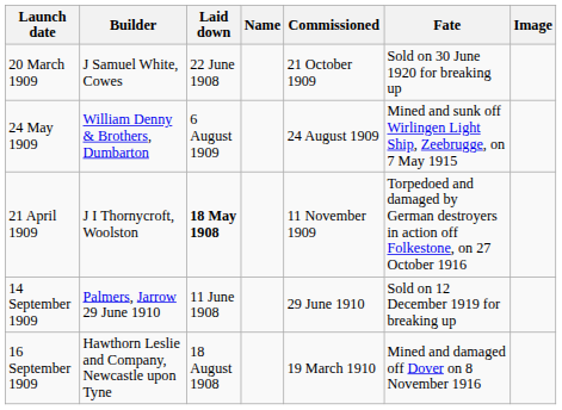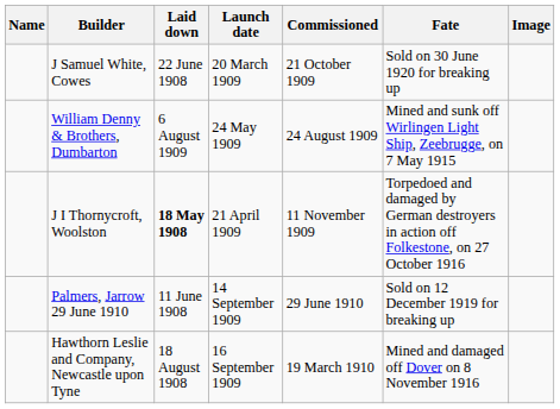 <table class="wikitable sortable">
 <tr>
-<th>Launch date</th>
+<th>Name</th>
 <th>Builder</th>
 <th>Laid down</th>
-<th>Name</th>
+<th>Launch date</th>
 <th>Commissioned</th>
 <th>Fate</th>
 <th>Image</th>
 </tr>
 <tr>
-<td>20 March 1909</td>
+<td></td>
 <td>J Samuel White, Cowes</td>
 <td>22 June 1908</td>
-<td></td>
+<td>20 March 1909</td>
 <td>21 October 1909</td>
 <td>Sold on 30 June 1920 for breaking up</td>
 <td></td>
 </tr>
 <tr>
-<td>24 May 1909</td>
+<td></td>
 <td><a href='#'>William Denny & Brothers</a>, <a href='#'>Dumbarton</a></td>
 <td>6 August 1909</td>
-<td></td>
+<td>24 May 1909</td>
 <td>24 August 1909</td>
 <td>Mined and sunk off <a href='#'>Wirlingen Light Ship</a>, <a href='#'>Zeebrugge</a>, on 7 May 1915</td>
 <td> </td>
 </tr>
 <tr>
-<td>21 April 1909</td>
+<td></td>
 <td>J I Thornycroft, Woolston</td>
 <td><strong>18 May 1908</strong></td>
-<td></td>
+<td>21 April 1909</td>
 <td>11 November 1909</td>
 <td>Torpedoed and damaged by German destroyers in action off <a href='#'>Folkestone</a>, on 27 October 1916</td>
 <td> </td>
 </tr>
 <tr>
-<td>14 September 1909</td>
+<td></td>
 <td><a href='#'>Palmers</a>, <a href='#'>Jarrow</a> 29 June 1910</td>
 <td>11 June 1908</td>
-<td></td>
+<td>14 September 1909</td>
 <td>29 June 1910</td>
 <td>Sold on 12 December 1919 for breaking up</td>
 <td></td>
 </tr>
 <tr>
-<td>16 September 1909</td>
+<td></td>
 <td>Hawthorn Leslie and Company, Newcastle upon Tyne</td>
 <td>18 August 1908</td>
-<td></td>
+<td>16 September 1909</td>
 <td>19 March 1910</td>
 <td>Mined and damaged off <a href='#'>Dover</a> on 8 November 1916</td>
 <td></td>
 </tr>
 </table>
